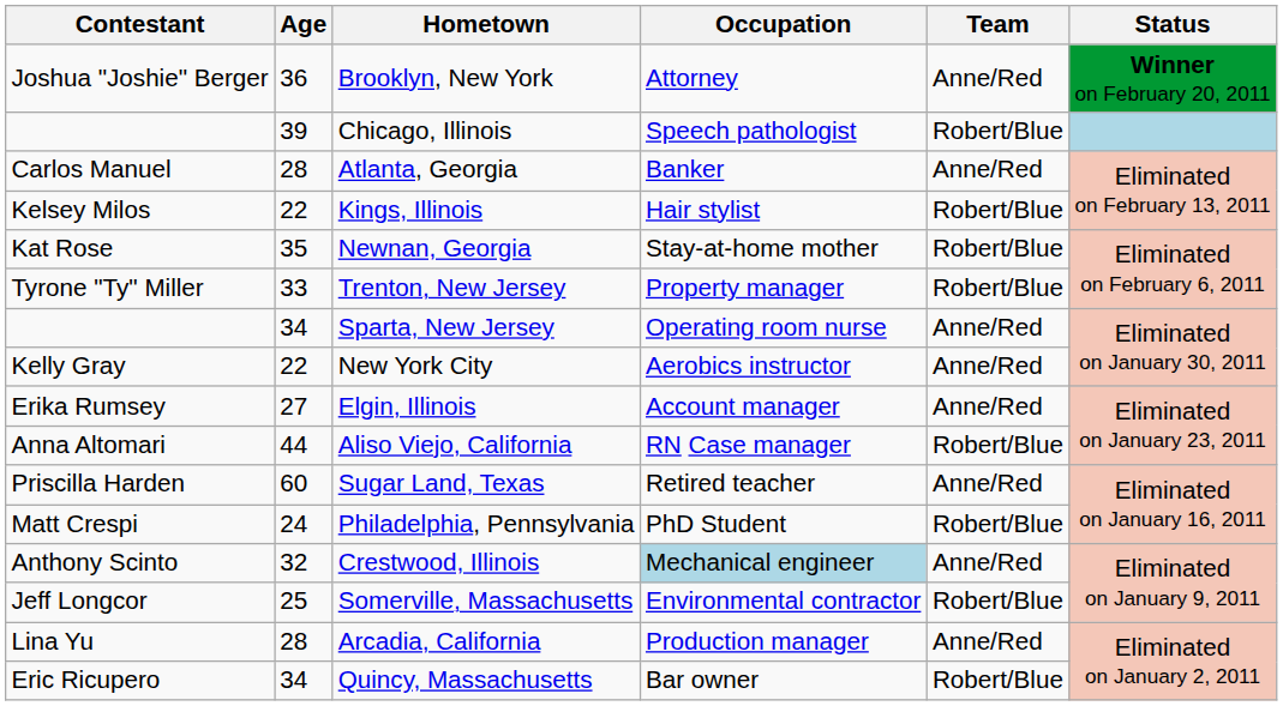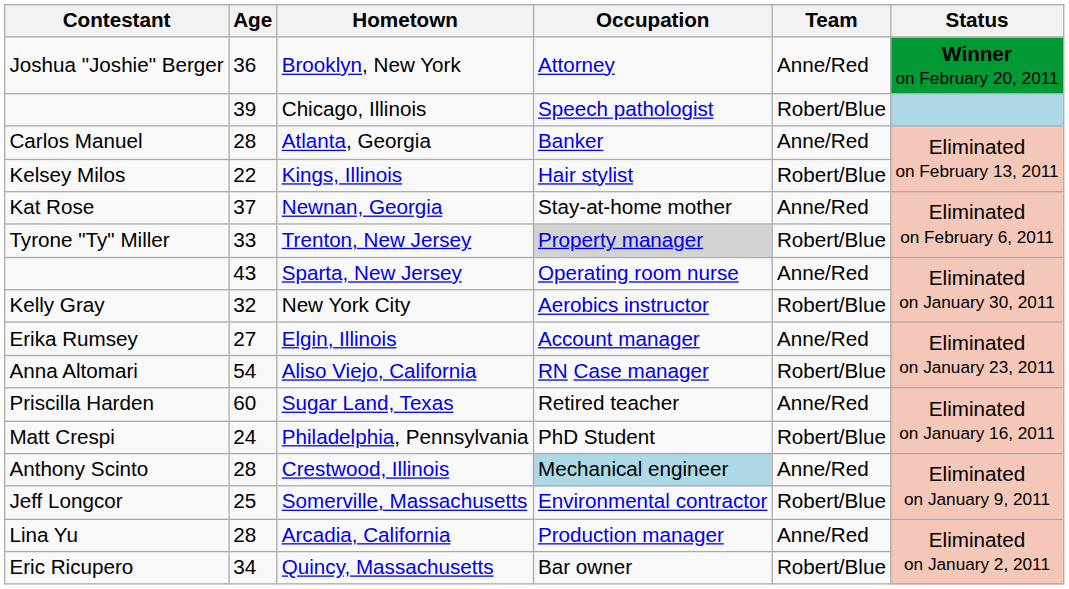 <table class="wikitable"  style="border-collapse:collapse;">
 <tr>
 <th>Contestant</th>
 <th>Age</th>
 <th>Hometown</th>
 <th>Occupation</th>
 <th>Team</th>
 <th>Status</th>
 </tr>
 <tr>
 <td>Joshua "Joshie" Berger</td>
 <td>36</td>
 <td><a href='#'>Brooklyn</a>, New York</td>
 <td><a href='#'>Attorney</a></td>
 <td>Anne/Red</td>
 <td style="background:#093; text-align:center;"><span><strong>Winner</strong><br><small>on February 20, 2011</small></span></td>
 </tr>
 <tr>
 <td></td>
 <td>39</td>
 <td>Chicago, Illinois</td>
 <td><a href='#'>Speech pathologist</a></td>
 <td>Robert/Blue</td>
 <td style="background:lightblue; text-align:center;"></td>
 </tr>
 <tr>
 <td>Carlos Manuel</td>
 <td>28</td>
 <td><a href='#'>Atlanta</a>, Georgia</td>
 <td><a href='#'>Banker</a></td>
 <td>Anne/Red</td>
 <td rowspan=2 style="background:#f4c7b8; text-align:center;">Eliminated<br><small>on February 13, 2011</small></td>
 </tr>
 <tr>
 <td>Kelsey Milos</td>
 <td>22</td>
 <td><a href='#'>Kings, Illinois</a></td>
 <td><a href='#'>Hair stylist</a></td>
 <td>Robert/Blue</td>
 </tr>
 <tr>
 <td>Kat Rose</td>
-<td>35</td>
+<td>37</td>
 <td><a href='#'>Newnan, Georgia</a></td>
 <td>Stay-at-home mother</td>
-<td>Robert/Blue</td>
+<td>Anne/Red</td>
 <td rowspan=2 style="background:#f4c7b8; text-align:center;">Eliminated<br><small>on February 6, 2011</small></td>
 </tr>
 <tr>
 <td>Tyrone "Ty" Miller</td>
 <td>33</td>
 <td><a href='#'>Trenton, New Jersey</a></td>
-<td><a href='#'>Property manager</a></td>
+<td style="background: lightgrey;"><a href='#'>Property manager</a></td>
 <td>Robert/Blue</td>
 </tr>
 <tr>
 <td></td>
-<td>34</td>
+<td>43</td>
 <td><a href='#'>Sparta, New Jersey</a></td>
 <td><a href='#'>Operating room nurse</a></td>
 <td>Anne/Red</td>
 <td rowspan=2 style="background:#f4c7b8; text-align:center;">Eliminated<br><small>on January 30, 2011</small></td>
 </tr>
 <tr>
 <td>Kelly Gray</td>
-<td>22</td>
+<td>32</td>
 <td>New York City</td>
 <td><a href='#'>Aerobics instructor</a></td>
-<td>Anne/Red</td>
+<td>Robert/Blue</td>
 </tr>
 <tr>
 <td>Erika Rumsey</td>
 <td>27</td>
 <td><a href='#'>Elgin, Illinois</a></td>
 <td><a href='#'>Account manager</a></td>
 <td>Anne/Red</td>
 <td rowspan=2 style="background:#f4c7b8; text-align:center;">Eliminated<br><small>on January 23, 2011</small></td>
 </tr>
 <tr>
 <td>Anna Altomari</td>
-<td>44</td>
+<td>54</td>
 <td><a href='#'>Aliso Viejo, California</a></td>
 <td><a href='#'>RN</a> <a href='#'>Case manager</a></td>
 <td>Robert/Blue</td>
 </tr>
 <tr>
 <td>Priscilla Harden</td>
 <td>60</td>
 <td><a href='#'>Sugar Land, Texas</a></td>
 <td>Retired teacher</td>
 <td>Anne/Red</td>
 <td rowspan=2 style="background:#f4c7b8; text-align:center;">Eliminated<br><small>on January 16, 2011</small></td>
 </tr>
 <tr>
 <td>Matt Crespi</td>
 <td>24</td>
 <td><a href='#'>Philadelphia</a>, Pennsylvania</td>
 <td>PhD Student</td>
 <td>Robert/Blue</td>
 </tr>
 <tr>
 <td>Anthony Scinto</td>
-<td>32</td>
+<td>28</td>
 <td><a href='#'>Crestwood, Illinois</a></td>
 <td style="background: lightblue;">Mechanical engineer</td>
 <td>Anne/Red</td>
 <td rowspan=2 style="background:#f4c7b8; text-align:center;">Eliminated<br><small>on January 9, 2011</small></td>
 </tr>
 <tr>
 <td>Jeff Longcor</td>
 <td>25</td>
 <td><a href='#'>Somerville, Massachusetts</a></td>
 <td><a href='#'>Environmental contractor</a></td>
 <td>Robert/Blue</td>
 </tr>
 <tr>
 <td>Lina Yu</td>
 <td>28</td>
 <td><a href='#'>Arcadia, California</a></td>
 <td><a href='#'>Production manager</a></td>
 <td>Anne/Red</td>
 <td rowspan=2 style="background:#f4c7b8; text-align:center;">Eliminated<br><small>on January 2, 2011</small></td>
 </tr>
 <tr>
 <td>Eric Ricupero</td>
 <td>34</td>
 <td><a href='#'>Quincy, Massachusetts</a></td>
 <td>Bar owner</td>
 <td>Robert/Blue</td>
 </tr>
 </table>
